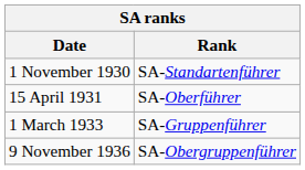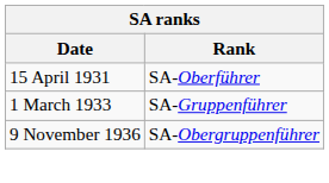 <table class="wikitable float-right">
 <tr>
 <th colspan="2">SA ranks</th>
 </tr>
 <tr>
 <th>Date</th>
 <th>Rank</th>
-</tr>
-<tr>
-<td>1 November 1930</td>
-<td>SA-<em><a href='#'>Standartenführer</a></em></td>
 </tr>
 <tr>
 <td>15 April 1931</td>
 <td>SA-<em><a href='#'>Oberführer</a></em></td>
 </tr>
 <tr>
 <td>1 March 1933</td>
 <td>SA-<em><a href='#'>Gruppenführer</a></em></td>
 </tr>
 <tr>
 <td>9 November 1936</td>
 <td>SA-<em><a href='#'>Obergruppenführer</a></em></td>
 </tr>
 </table>
